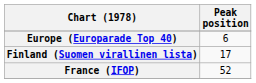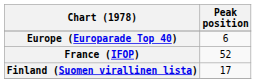 <table class="wikitable sortable plainrowheaders" style="text-align:center">
 <tr>
 <th>Chart (1978)</th>
 <th>Peak<br>position</th>
 </tr>
 <tr>
 </tr>
 <tr>
 <th scope="row">Europe (<a href='#'>Europarade Top 40</a>)</th>
 <td>6</td>
 </tr>
 <tr>
+<th scope="row">France (<a href='#'>IFOP</a>)</th>
+<td>52</td>
+</tr>
+<tr>
 <th scope="row">Finland (<a href='#'>Suomen virallinen lista</a>)</th>
 <td>17</td>
-</tr>
-<tr>
-<th scope="row">France (<a href='#'>IFOP</a>)</th>
-<td>52</td>
 </tr>
 <tr>
 </tr>
 <tr>
 </tr>
 <tr>
 </tr>
 <tr>
 </tr>
 </table>
